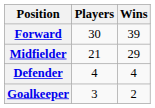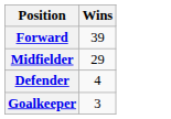 <table class="wikitable sortable plainrowheaders" style=text-align:center>
 <tr>
 <th scope=col>Position</th>
-<th scope=col>Players</th>
 <th scope=col>Wins</th>
 </tr>
 <tr>
 <th scope=row><a href='#'>Forward</a></th>
-<td>30</td>
 <td>39</td>
 </tr>
 <tr>
 <th scope=row><a href='#'>Midfielder</a></th>
-<td>21</td>
 <td>29</td>
 </tr>
 <tr>
 <th scope=row><a href='#'>Defender</a></th>
 <td>4</td>
-<td>4</td>
 </tr>
 <tr>
 <th scope=row><a href='#'>Goalkeeper</a></th>
 <td>3</td>
-<td>2</td>
 </tr>
 </table>
